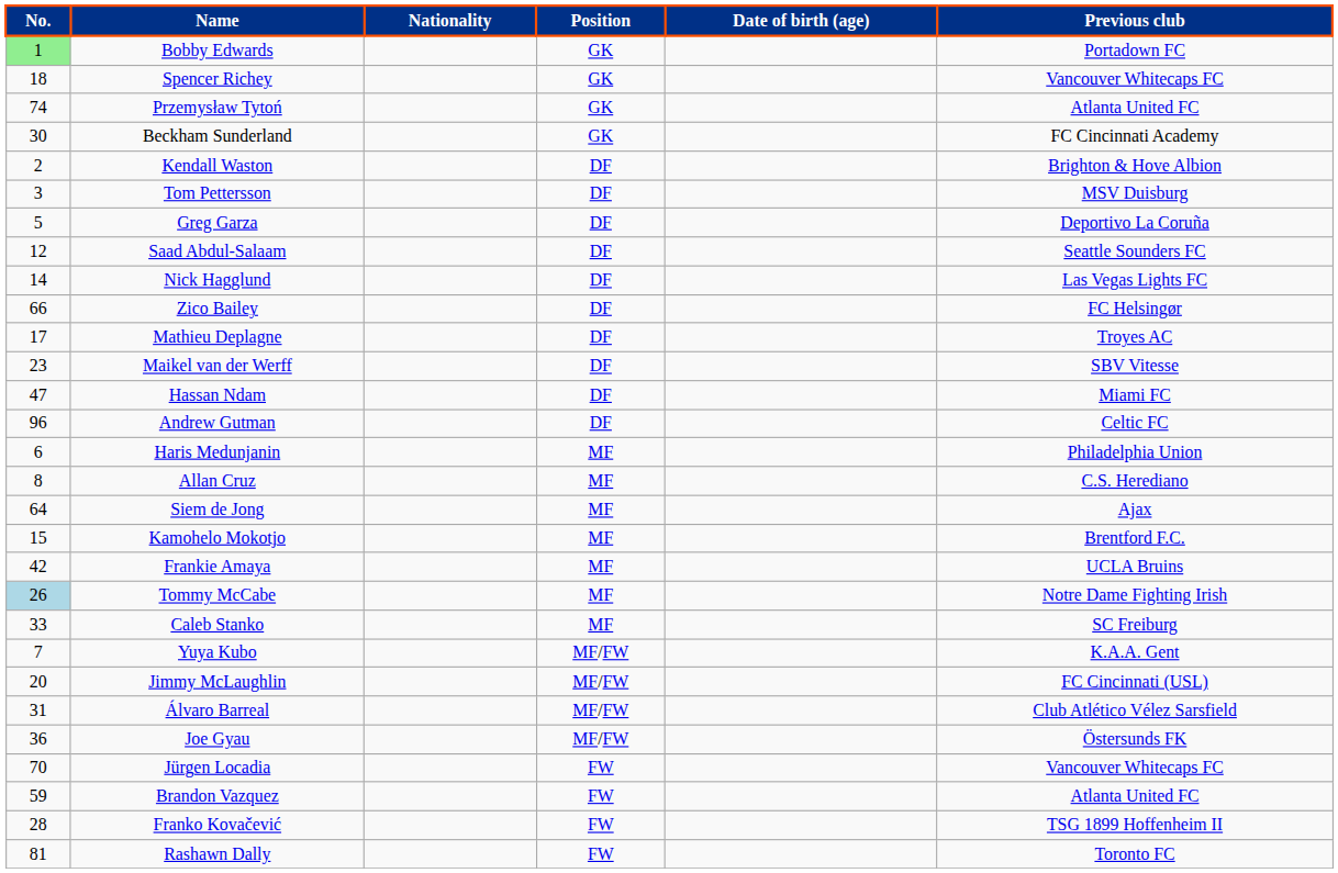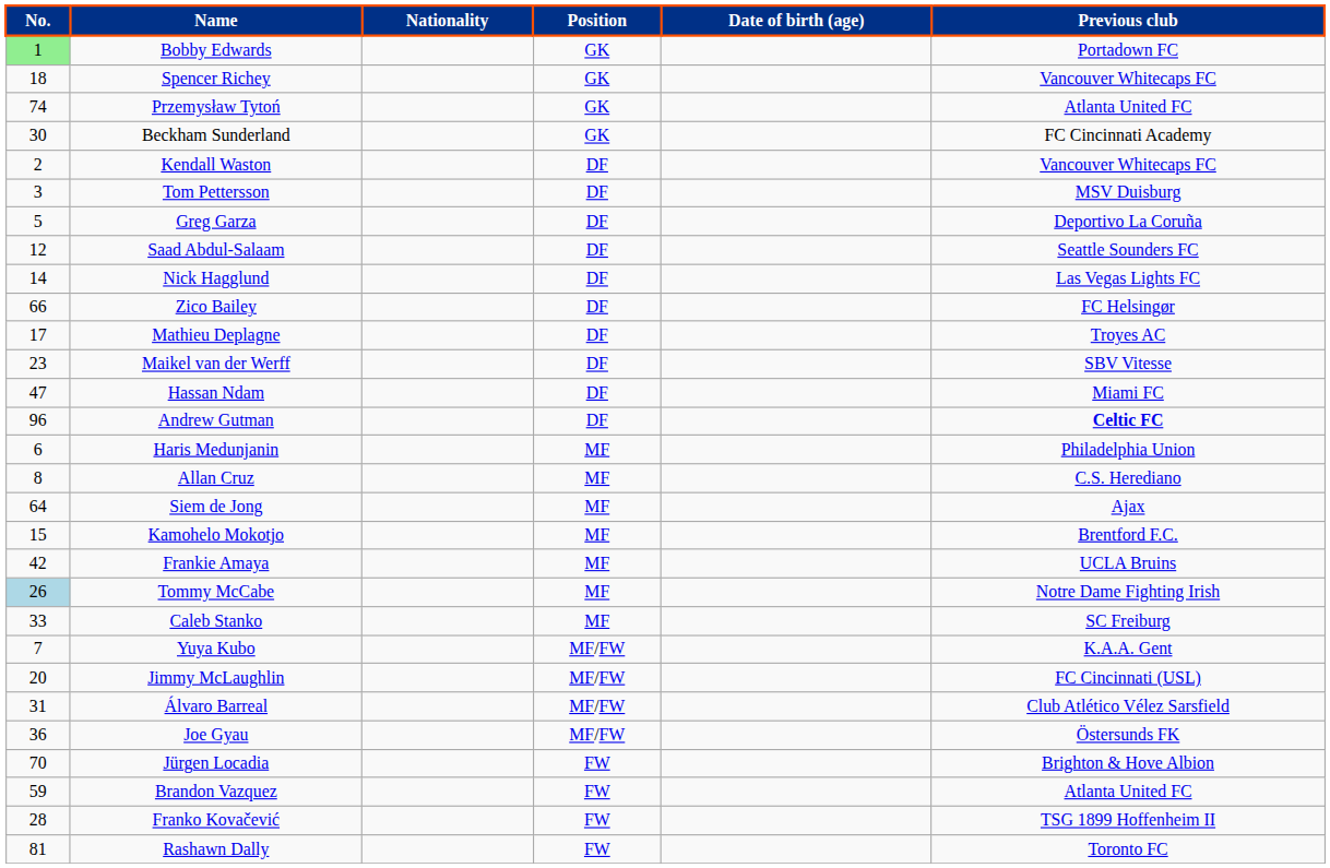 <table class="wikitable sortable" style="text-align:center; font-size:90%; width:100%; max-width:1100px;">
 <tr>
 <th style="background-color:#003087; color:#FFFFFF; border:2px solid #FE5000;" scope="col" data-sort-type="number">No.</th>
 <th style="background-color:#003087; color:#FFFFFF; border:2px solid #FE5000;" scope="col">Name</th>
 <th style="background-color:#003087; color:#FFFFFF; border:2px solid #FE5000;" scope="col">Nationality</th>
 <th style="background-color:#003087; color:#FFFFFF; border:2px solid #FE5000;" scope="col">Position</th>
 <th style="background-color:#003087; color:#FFFFFF; border:2px solid #FE5000;" scope="col">Date of birth (age)</th>
 <th style="background-color:#003087; color:#FFFFFF; border:2px solid #FE5000;" scope="col">Previous club</th>
 </tr>
 <tr>
 <td style="background: lightgreen;">1</td>
 <td><a href='#'>Bobby Edwards</a></td>
 <td></td>
 <td><a href='#'>GK</a></td>
 <td></td>
 <td> <a href='#'>Portadown FC</a></td>
 </tr>
 <tr>
 <td>18</td>
 <td><a href='#'>Spencer Richey</a></td>
 <td></td>
 <td><a href='#'>GK</a></td>
 <td></td>
 <td> <a href='#'>Vancouver Whitecaps FC</a></td>
 </tr>
 <tr>
 <td>74</td>
 <td><a href='#'>Przemysław Tytoń</a> </td>
 <td></td>
 <td><a href='#'>GK</a></td>
 <td></td>
 <td> <a href='#'>Atlanta United FC</a></td>
 </tr>
 <tr>
 <td>30</td>
 <td>Beckham Sunderland </td>
 <td></td>
 <td><a href='#'>GK</a></td>
 <td></td>
 <td> FC Cincinnati Academy</td>
 </tr>
 <tr>
 <td>2</td>
 <td><a href='#'>Kendall Waston</a> </td>
 <td></td>
 <td><a href='#'>DF</a></td>
 <td></td>
-<td> <a href='#'>Brighton & Hove Albion</a></td>
+<td> <a href='#'>Vancouver Whitecaps FC</a></td>
 </tr>
 <tr>
 <td>3</td>
 <td><a href='#'>Tom Pettersson</a> </td>
 <td></td>
 <td><a href='#'>DF</a></td>
 <td></td>
 <td> <a href='#'>MSV Duisburg</a></td>
 </tr>
 <tr>
 <td>5</td>
 <td><a href='#'>Greg Garza</a></td>
 <td></td>
 <td><a href='#'>DF</a></td>
 <td></td>
 <td> <a href='#'>Deportivo La Coruña</a></td>
 </tr>
 <tr>
 <td>12</td>
 <td><a href='#'>Saad Abdul-Salaam</a></td>
 <td></td>
 <td><a href='#'>DF</a></td>
 <td></td>
 <td> <a href='#'>Seattle Sounders FC</a></td>
 </tr>
 <tr>
 <td>14</td>
 <td><a href='#'>Nick Hagglund</a></td>
 <td></td>
 <td><a href='#'>DF</a></td>
 <td></td>
 <td> <a href='#'>Las Vegas Lights FC</a></td>
 </tr>
 <tr>
 <td>66</td>
 <td><a href='#'>Zico Bailey</a> </td>
 <td></td>
 <td><a href='#'>DF</a></td>
 <td></td>
 <td> <a href='#'>FC Helsingør</a></td>
 </tr>
 <tr>
 <td>17</td>
 <td><a href='#'>Mathieu Deplagne</a> </td>
 <td></td>
 <td><a href='#'>DF</a></td>
 <td></td>
 <td> <a href='#'>Troyes AC</a></td>
 </tr>
 <tr>
 <td>23</td>
 <td><a href='#'>Maikel van der Werff</a> </td>
 <td></td>
 <td><a href='#'>DF</a></td>
 <td></td>
 <td> <a href='#'>SBV Vitesse</a></td>
 </tr>
 <tr>
 <td>47</td>
 <td><a href='#'>Hassan Ndam</a></td>
 <td></td>
 <td><a href='#'>DF</a></td>
 <td></td>
 <td> <a href='#'>Miami FC</a></td>
 </tr>
 <tr>
 <td>96</td>
 <td><a href='#'>Andrew Gutman</a> </td>
 <td></td>
 <td><a href='#'>DF</a></td>
 <td></td>
-<td> <a href='#'>Celtic FC</a></td>
+<td><strong> <a href='#'>Celtic FC</a></strong></td>
 </tr>
 <tr>
 <td>6</td>
 <td><a href='#'>Haris Medunjanin</a> </td>
 <td></td>
 <td><a href='#'>MF</a></td>
 <td></td>
 <td> <a href='#'>Philadelphia Union</a></td>
 </tr>
 <tr>
 <td>8</td>
 <td><a href='#'>Allan Cruz</a> </td>
 <td></td>
 <td><a href='#'>MF</a></td>
 <td></td>
 <td> <a href='#'>C.S. Herediano</a></td>
 </tr>
 <tr>
 <td>64</td>
 <td><a href='#'>Siem de Jong</a> </td>
 <td></td>
 <td><a href='#'>MF</a></td>
 <td></td>
 <td> <a href='#'>Ajax</a></td>
 </tr>
 <tr>
 <td>15</td>
 <td><a href='#'>Kamohelo Mokotjo</a> </td>
 <td></td>
 <td><a href='#'>MF</a></td>
 <td></td>
 <td> <a href='#'>Brentford F.C.</a></td>
 </tr>
 <tr>
 <td>42</td>
 <td><a href='#'>Frankie Amaya</a> </td>
 <td></td>
 <td><a href='#'>MF</a></td>
 <td></td>
 <td> <a href='#'>UCLA Bruins</a></td>
 </tr>
 <tr>
 <td style="background: lightblue;">26</td>
 <td><a href='#'>Tommy McCabe</a></td>
 <td></td>
 <td><a href='#'>MF</a></td>
 <td></td>
 <td> <a href='#'>Notre Dame Fighting Irish</a></td>
 </tr>
 <tr>
 <td>33</td>
 <td><a href='#'>Caleb Stanko</a></td>
 <td></td>
 <td><a href='#'>MF</a></td>
 <td></td>
 <td> <a href='#'>SC Freiburg</a></td>
 </tr>
 <tr>
 <td>7</td>
 <td><a href='#'>Yuya Kubo</a> </td>
 <td></td>
 <td><a href='#'>MF</a>/<a href='#'>FW</a></td>
 <td></td>
 <td> <a href='#'>K.A.A. Gent</a></td>
 </tr>
 <tr>
 <td>20</td>
 <td><a href='#'>Jimmy McLaughlin</a></td>
 <td></td>
 <td><a href='#'>MF</a>/<a href='#'>FW</a></td>
 <td></td>
 <td> <a href='#'>FC Cincinnati (USL)</a></td>
 </tr>
 <tr>
 <td>31</td>
 <td><a href='#'>Álvaro Barreal</a> </td>
 <td></td>
 <td><a href='#'>MF</a>/<a href='#'>FW</a></td>
 <td></td>
 <td> <a href='#'>Club Atlético Vélez Sarsfield</a></td>
 </tr>
 <tr>
 <td>36</td>
 <td><a href='#'>Joe Gyau</a></td>
 <td></td>
 <td><a href='#'>MF</a>/<a href='#'>FW</a></td>
 <td></td>
 <td> <a href='#'>Östersunds FK</a></td>
 </tr>
 <tr>
 <td>70</td>
 <td><a href='#'>Jürgen Locadia</a> </td>
 <td></td>
 <td><a href='#'>FW</a></td>
 <td></td>
-<td> <a href='#'>Vancouver Whitecaps FC</a></td>
+<td> <a href='#'>Brighton & Hove Albion</a></td>
 </tr>
 <tr>
 <td>59</td>
 <td><a href='#'>Brandon Vazquez</a></td>
 <td></td>
 <td><a href='#'>FW</a></td>
 <td></td>
 <td> <a href='#'>Atlanta United FC</a></td>
 </tr>
 <tr>
 <td>28</td>
 <td><a href='#'>Franko Kovačević</a> </td>
 <td></td>
 <td><a href='#'>FW</a></td>
 <td></td>
 <td> <a href='#'>TSG 1899 Hoffenheim II</a></td>
 </tr>
 <tr>
 <td>81</td>
 <td><a href='#'>Rashawn Dally</a></td>
 <td></td>
 <td><a href='#'>FW</a></td>
 <td></td>
 <td> <a href='#'>Toronto FC</a></td>
 </tr>
 <tr>
 </tr>
 </table>
